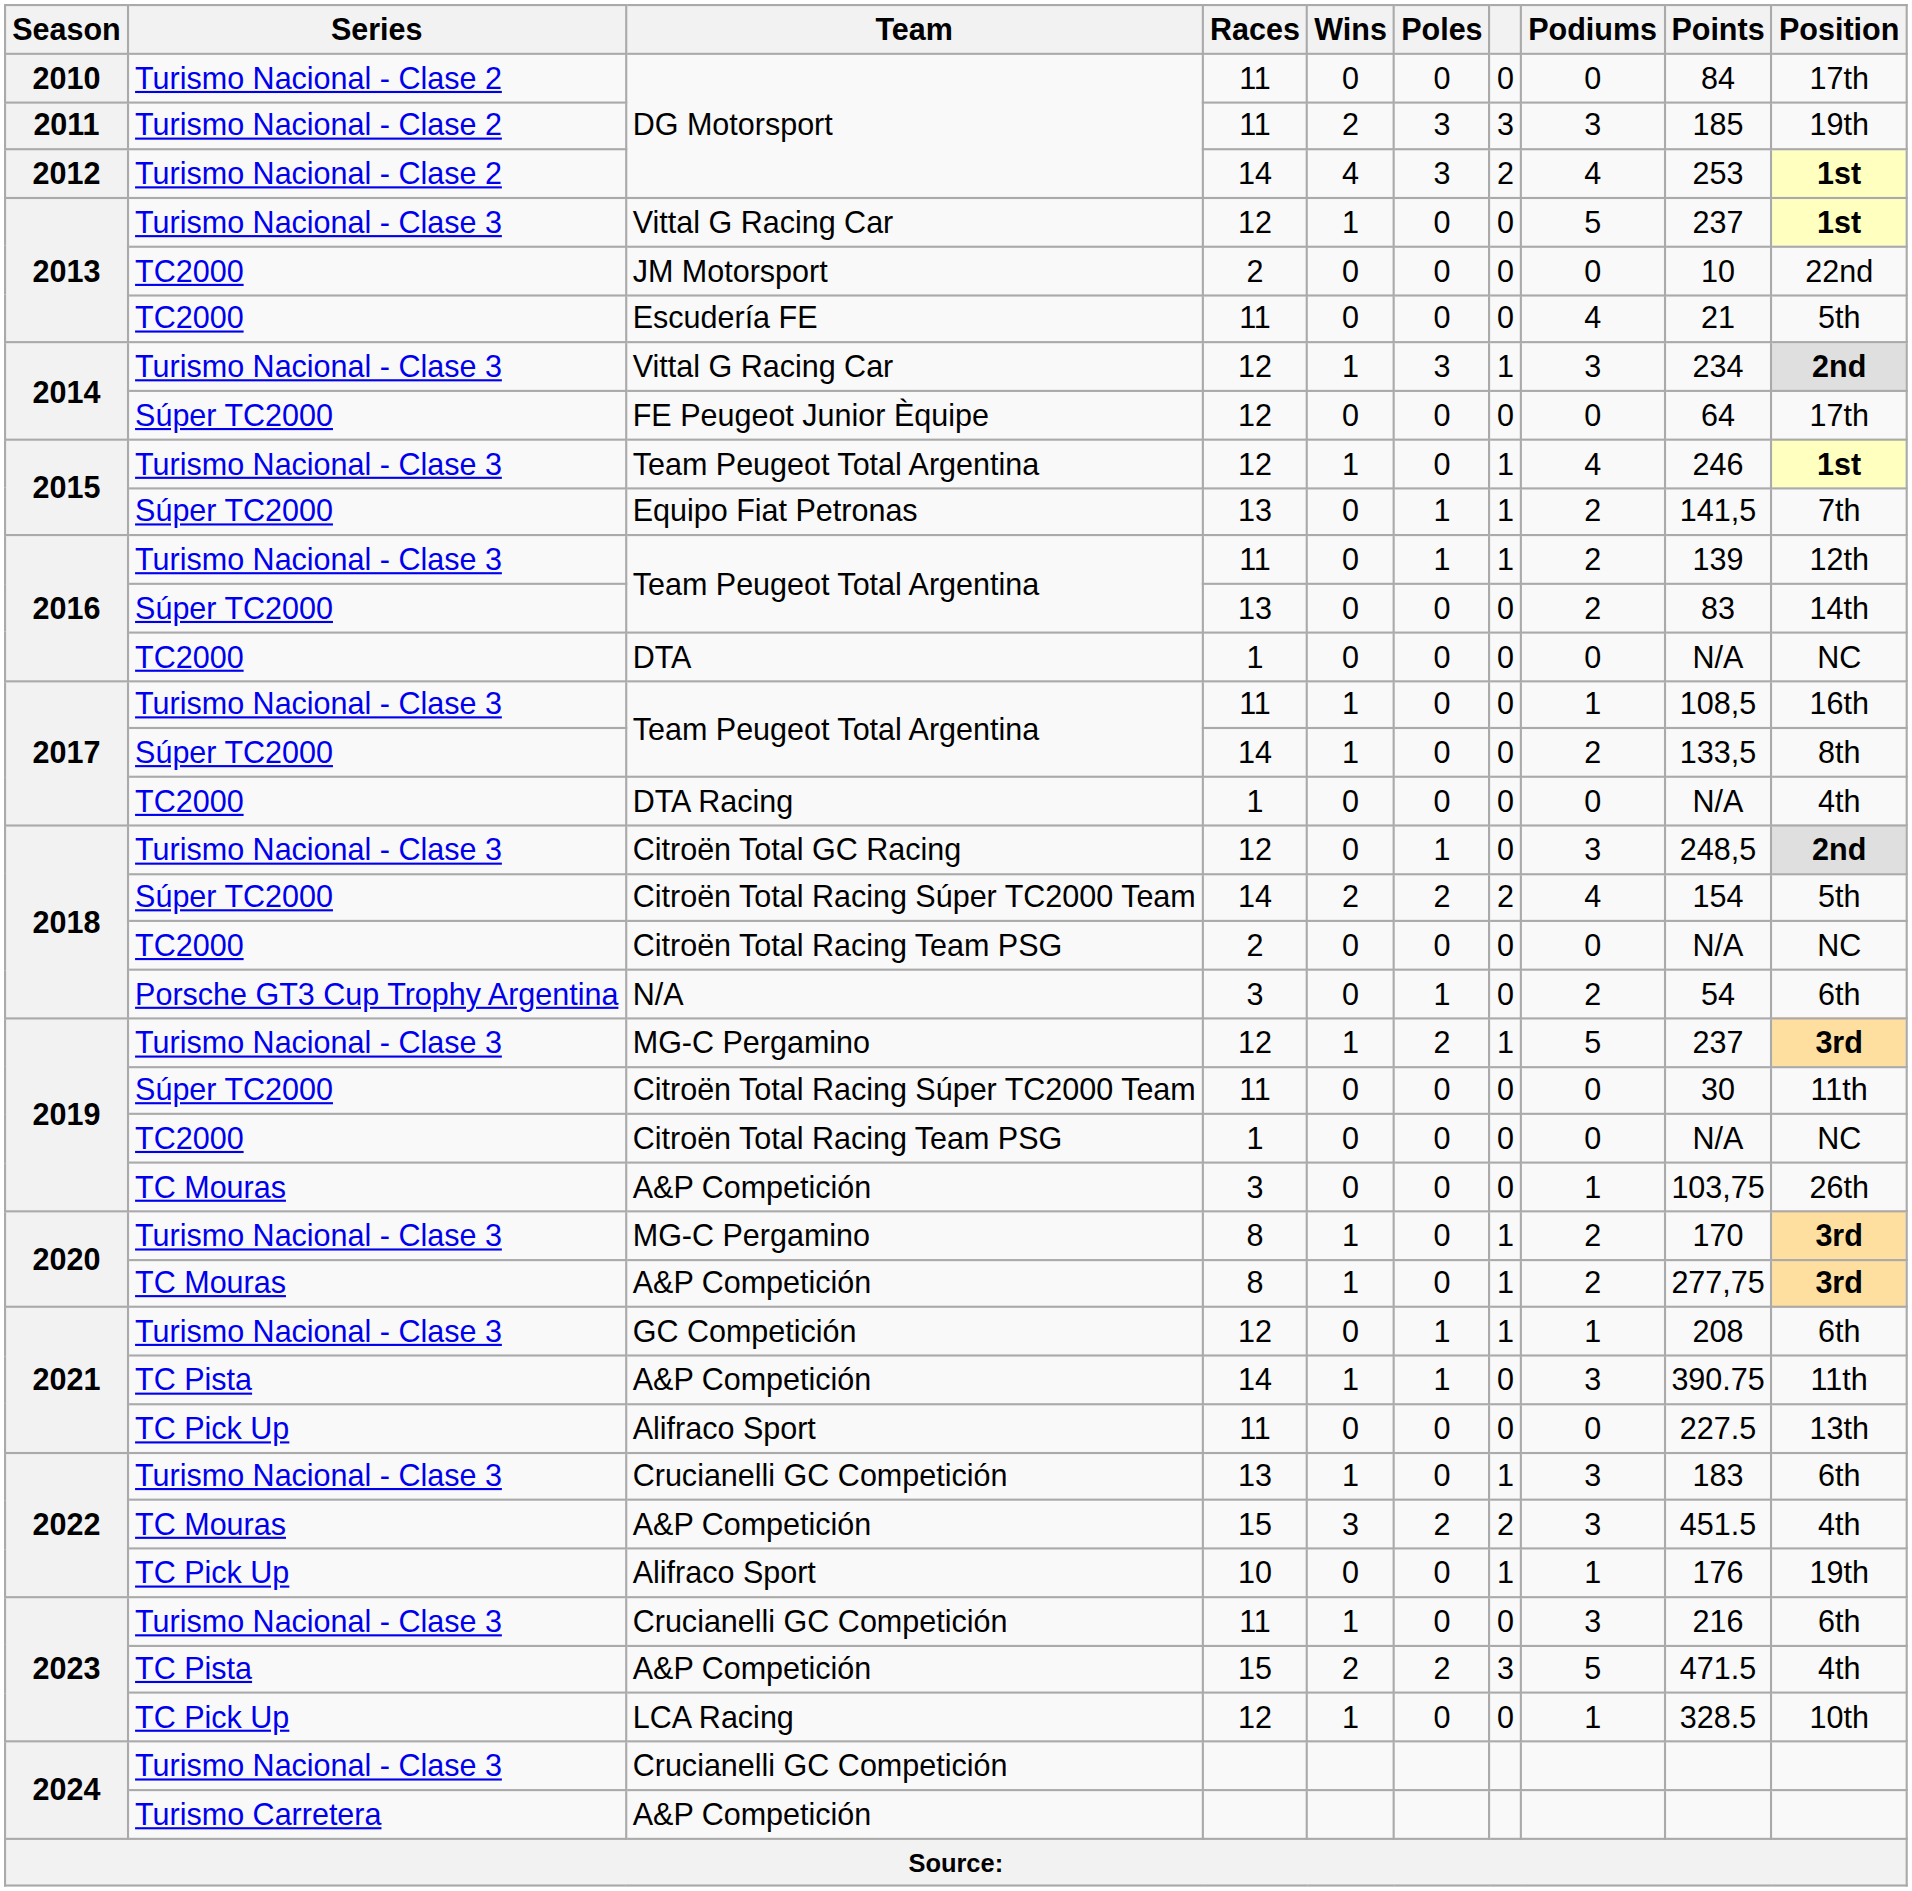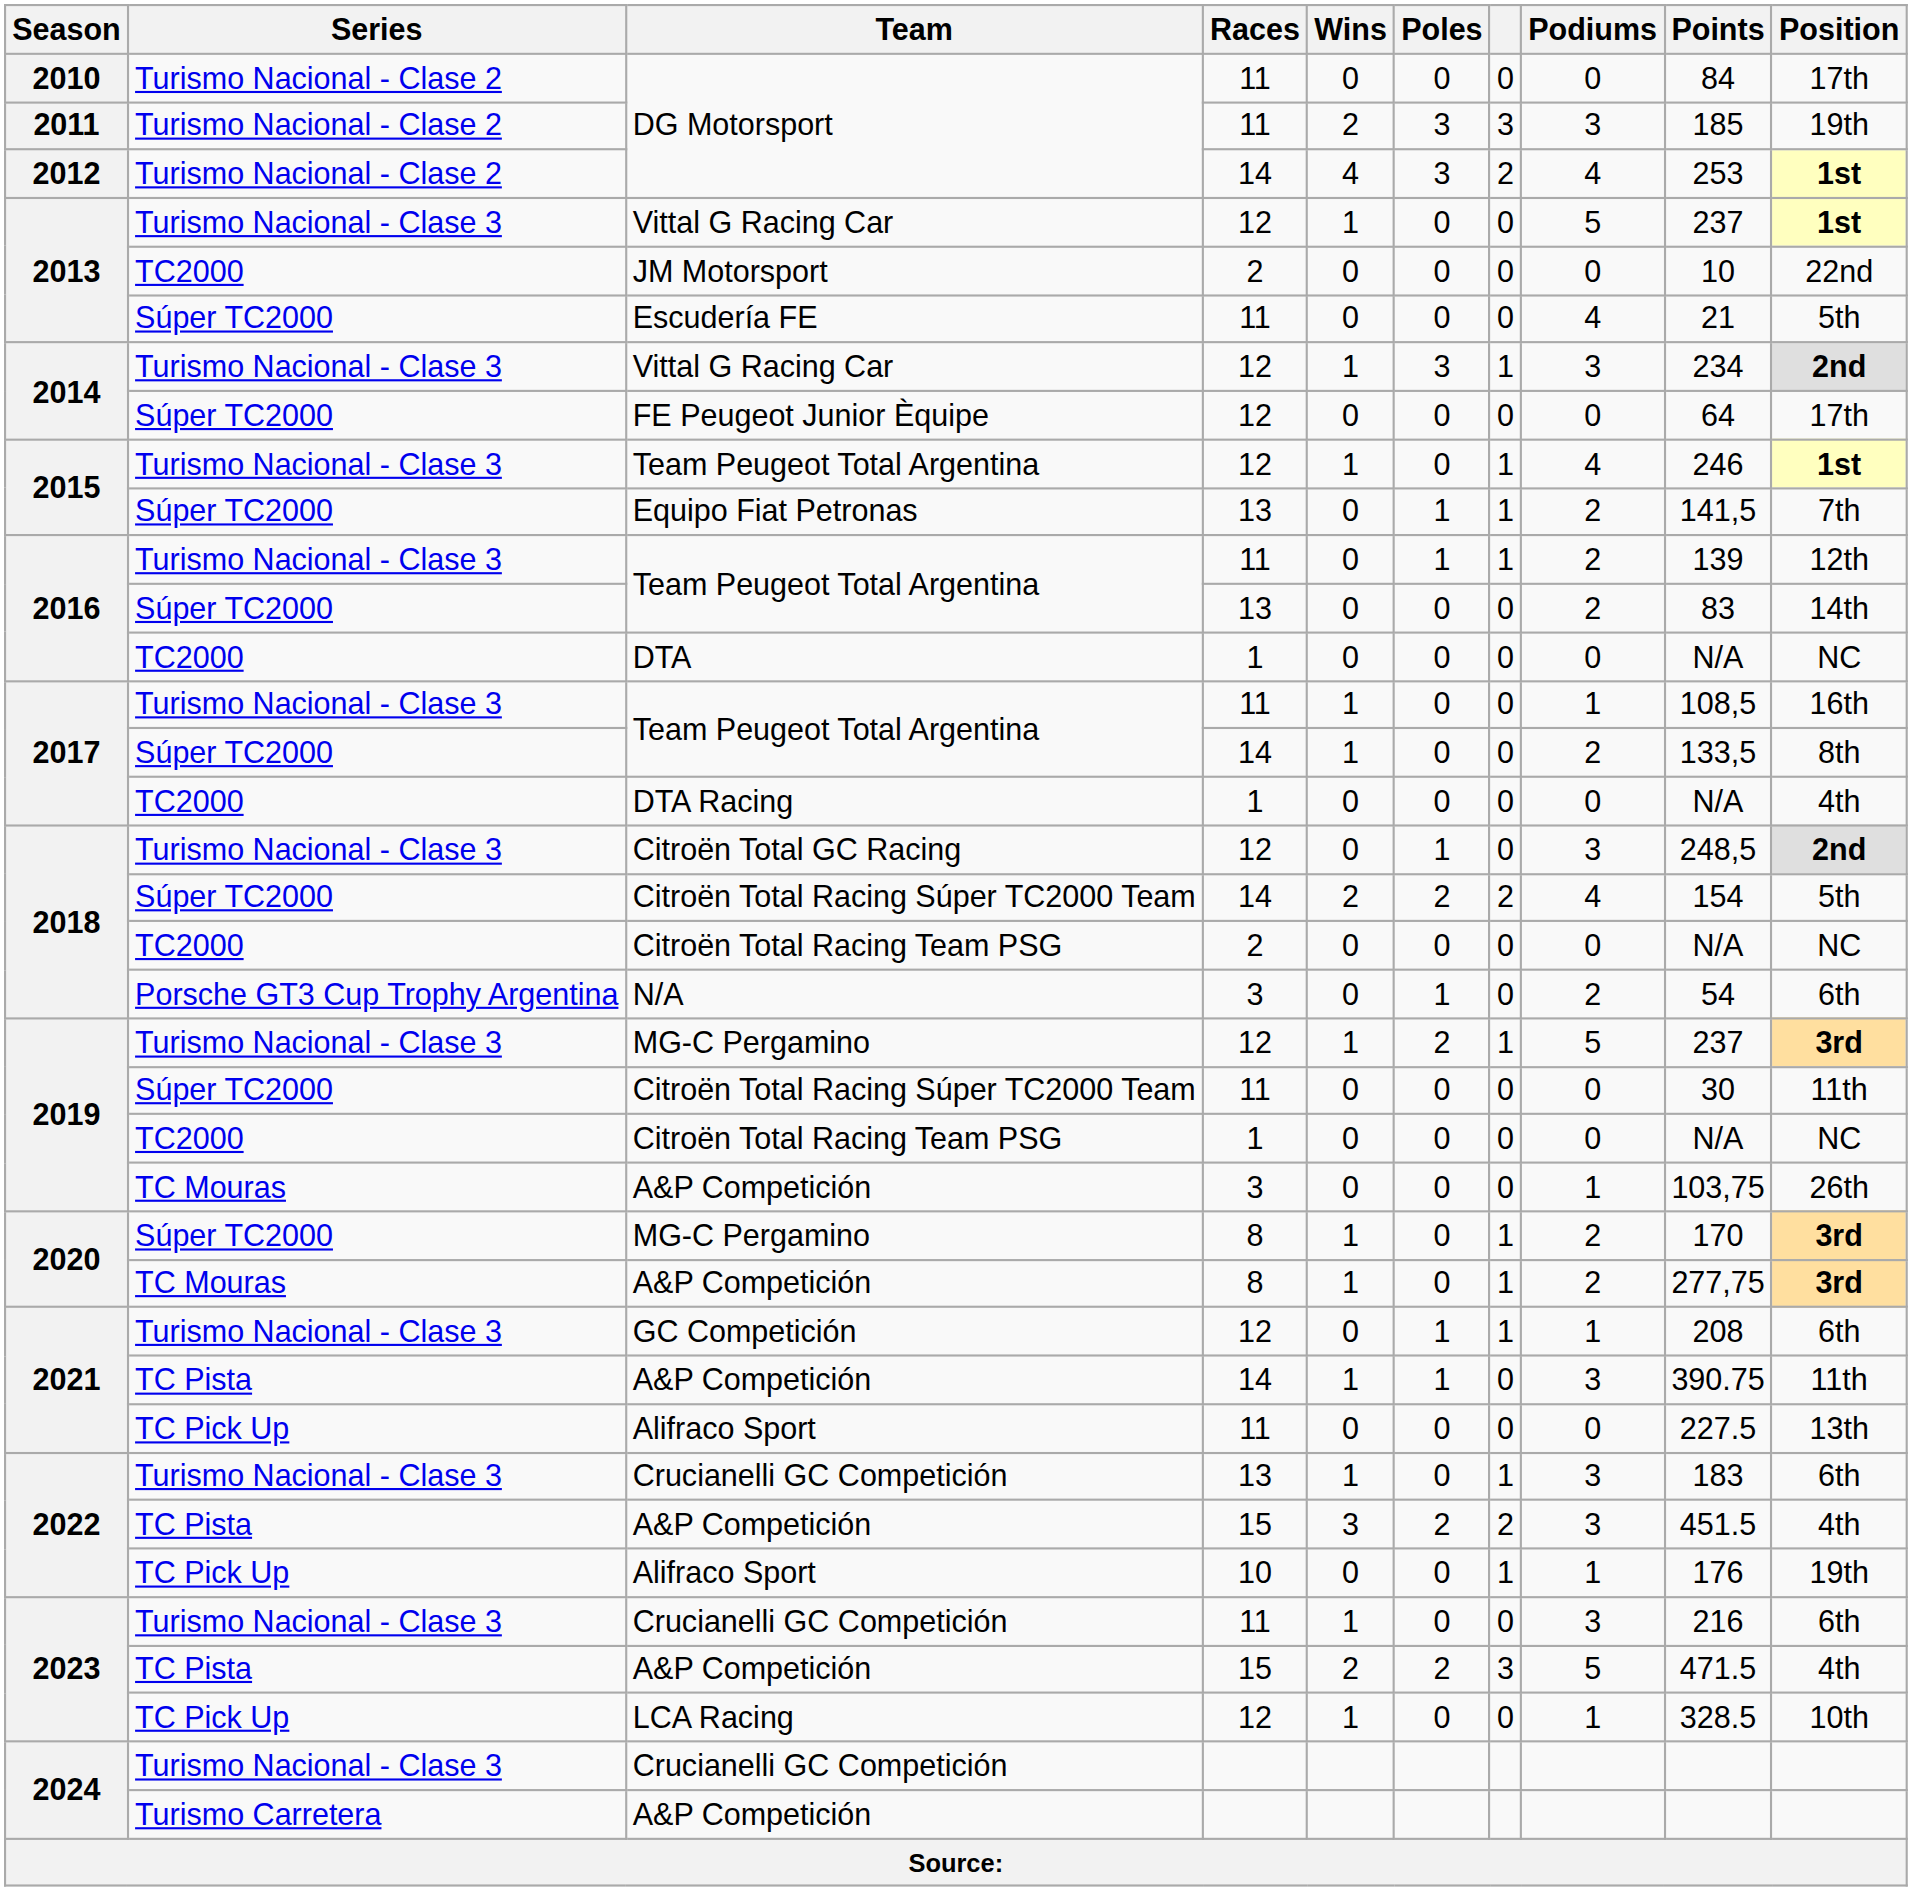 <table class="wikitable" style="font-size: 90%; text-align:center">
 <tr>
 <th>Season</th>
 <th>Series</th>
 <th>Team</th>
 <th>Races</th>
 <th>Wins</th>
 <th>Poles</th>
 <th></th>
 <th>Podiums</th>
 <th>Points</th>
 <th>Position</th>
 </tr>
 <tr>
 <th>2010</th>
 <td align=left><a href='#'>Turismo Nacional - Clase 2</a></td>
 <td rowspan="3" align="left">DG Motorsport</td>
 <td>11</td>
 <td>0</td>
 <td>0</td>
 <td>0</td>
 <td>0</td>
 <td>84</td>
 <td>17th</td>
 </tr>
 <tr>
 <th>2011</th>
 <td align=left><a href='#'>Turismo Nacional - Clase 2</a></td>
 <td>11</td>
 <td>2</td>
 <td>3</td>
 <td>3</td>
 <td>3</td>
 <td>185</td>
 <td>19th</td>
 </tr>
 <tr>
 <th>2012</th>
 <td align=left><a href='#'>Turismo Nacional - Clase 2</a></td>
 <td>14</td>
 <td>4</td>
 <td>3</td>
 <td>2</td>
 <td>4</td>
 <td>253</td>
 <td style="background:#FFFFBF;"><strong>1st</strong></td>
 </tr>
 <tr>
 <th rowspan=3>2013</th>
 <td align=left><a href='#'>Turismo Nacional - Clase 3</a></td>
 <td align=left>Vittal G Racing Car</td>
 <td>12</td>
 <td>1</td>
 <td>0</td>
 <td>0</td>
 <td>5</td>
 <td>237</td>
 <td style="background:#FFFFBF;"><strong>1st</strong></td>
 </tr>
 <tr>
 <td align=left><a href='#'>TC2000</a></td>
 <td align=left>JM Motorsport</td>
 <td>2</td>
 <td>0</td>
 <td>0</td>
 <td>0</td>
 <td>0</td>
 <td>10</td>
 <td>22nd</td>
 </tr>
 <tr>
-<td align=left><a href='#'>TC2000</a></td>
+<td align=left><a href='#'>Súper TC2000</a></td>
 <td align=left>Escudería FE</td>
 <td>11</td>
 <td>0</td>
 <td>0</td>
 <td>0</td>
 <td>4</td>
 <td>21</td>
 <td>5th</td>
 </tr>
 <tr>
 <th rowspan=2>2014</th>
 <td align=left><a href='#'>Turismo Nacional - Clase 3</a></td>
 <td align=left>Vittal G Racing Car</td>
 <td>12</td>
 <td>1</td>
 <td>3</td>
 <td>1</td>
 <td>3</td>
 <td>234</td>
 <td style="background:#DFDFDF;"><strong>2nd</strong></td>
 </tr>
 <tr>
 <td align=left><a href='#'>Súper TC2000</a></td>
 <td align=left>FE Peugeot Junior Èquipe</td>
 <td>12</td>
 <td>0</td>
 <td>0</td>
 <td>0</td>
 <td>0</td>
 <td>64</td>
 <td>17th</td>
 </tr>
 <tr>
 <th rowspan=2>2015</th>
 <td align=left><a href='#'>Turismo Nacional - Clase 3</a></td>
 <td align=left>Team Peugeot Total Argentina</td>
 <td>12</td>
 <td>1</td>
 <td>0</td>
 <td>1</td>
 <td>4</td>
 <td>246</td>
 <td style="background:#FFFFBF;"><strong>1st</strong></td>
 </tr>
 <tr>
 <td align=left><a href='#'>Súper TC2000</a></td>
 <td align=left>Equipo Fiat Petronas</td>
 <td>13</td>
 <td>0</td>
 <td>1</td>
 <td>1</td>
 <td>2</td>
 <td>141,5</td>
 <td>7th</td>
 </tr>
 <tr>
 <th rowspan=3>2016</th>
 <td align=left><a href='#'>Turismo Nacional - Clase 3</a></td>
 <td rowspan="2" align="left">Team Peugeot Total Argentina</td>
 <td>11</td>
 <td>0</td>
 <td>1</td>
 <td>1</td>
 <td>2</td>
 <td>139</td>
 <td>12th</td>
 </tr>
 <tr>
 <td align=left><a href='#'>Súper TC2000</a></td>
 <td>13</td>
 <td>0</td>
 <td>0</td>
 <td>0</td>
 <td>2</td>
 <td>83</td>
 <td>14th</td>
 </tr>
 <tr>
 <td align=left><a href='#'>TC2000</a></td>
 <td align=left>DTA</td>
 <td>1</td>
 <td>0</td>
 <td>0</td>
 <td>0</td>
 <td>0</td>
 <td>N/A</td>
 <td>NC</td>
 </tr>
 <tr>
 <th rowspan=3>2017</th>
 <td align=left><a href='#'>Turismo Nacional - Clase 3</a></td>
 <td rowspan="2" align="left">Team Peugeot Total Argentina</td>
 <td>11</td>
 <td>1</td>
 <td>0</td>
 <td>0</td>
 <td>1</td>
 <td>108,5</td>
 <td>16th</td>
 </tr>
 <tr>
 <td align=left><a href='#'>Súper TC2000</a></td>
 <td>14</td>
 <td>1</td>
 <td>0</td>
 <td>0</td>
 <td>2</td>
 <td>133,5</td>
 <td>8th</td>
 </tr>
 <tr>
 <td align=left><a href='#'>TC2000</a></td>
 <td align=left>DTA Racing</td>
 <td>1</td>
 <td>0</td>
 <td>0</td>
 <td>0</td>
 <td>0</td>
 <td>N/A</td>
 <td>4th</td>
 </tr>
 <tr>
 <th rowspan=4>2018</th>
 <td align=left><a href='#'>Turismo Nacional - Clase 3</a></td>
 <td align=left>Citroën Total GC Racing</td>
 <td>12</td>
 <td>0</td>
 <td>1</td>
 <td>0</td>
 <td>3</td>
 <td>248,5</td>
 <td style="background:#DFDFDF;"><strong>2nd</strong></td>
 </tr>
 <tr>
 <td align=left><a href='#'>Súper TC2000</a></td>
 <td align=left>Citroën Total Racing Súper TC2000 Team</td>
 <td>14</td>
 <td>2</td>
 <td>2</td>
 <td>2</td>
 <td>4</td>
 <td>154</td>
 <td>5th</td>
 </tr>
 <tr>
 <td align=left><a href='#'>TC2000</a></td>
 <td align=left>Citroën Total Racing Team PSG</td>
 <td>2</td>
 <td>0</td>
 <td>0</td>
 <td>0</td>
 <td>0</td>
 <td>N/A</td>
 <td>NC</td>
 </tr>
 <tr>
 <td align=left><a href='#'>Porsche GT3 Cup Trophy Argentina</a></td>
 <td align=left>N/A</td>
 <td>3</td>
 <td>0</td>
 <td>1</td>
 <td>0</td>
 <td>2</td>
 <td>54</td>
 <td>6th</td>
 </tr>
 <tr>
 <th rowspan=4>2019</th>
 <td align=left><a href='#'>Turismo Nacional - Clase 3</a></td>
 <td align=left>MG-C Pergamino</td>
 <td>12</td>
 <td>1</td>
 <td>2</td>
 <td>1</td>
 <td>5</td>
 <td>237</td>
 <td style="background:#FFDF9F;"><strong>3rd</strong></td>
 </tr>
 <tr>
 <td align=left><a href='#'>Súper TC2000</a></td>
 <td align=left>Citroën Total Racing Súper TC2000 Team</td>
 <td>11</td>
 <td>0</td>
 <td>0</td>
 <td>0</td>
 <td>0</td>
 <td>30</td>
 <td>11th</td>
 </tr>
 <tr>
 <td align=left><a href='#'>TC2000</a></td>
 <td align=left>Citroën Total Racing Team PSG</td>
 <td>1</td>
 <td>0</td>
 <td>0</td>
 <td>0</td>
 <td>0</td>
 <td>N/A</td>
 <td>NC</td>
 </tr>
 <tr>
 <td align=left><a href='#'>TC Mouras</a></td>
 <td align=left>A&P Competición</td>
 <td>3</td>
 <td>0</td>
 <td>0</td>
 <td>0</td>
 <td>1</td>
 <td>103,75</td>
 <td>26th</td>
 </tr>
 <tr>
 <th rowspan=2>2020</th>
-<td align=left><a href='#'>Turismo Nacional - Clase 3</a></td>
+<td align=left><a href='#'>Súper TC2000</a></td>
 <td align=left>MG-C Pergamino</td>
 <td>8</td>
 <td>1</td>
 <td>0</td>
 <td>1</td>
 <td>2</td>
 <td>170</td>
 <td style="background:#FFDF9F;"><strong>3rd</strong></td>
 </tr>
 <tr>
 <td align=left><a href='#'>TC Mouras</a></td>
 <td align=left>A&P Competición</td>
 <td>8</td>
 <td>1</td>
 <td>0</td>
 <td>1</td>
 <td>2</td>
 <td>277,75</td>
 <td style="background:#FFDF9F;"><strong>3rd</strong></td>
 </tr>
 <tr>
 <th rowspan=3>2021</th>
 <td align=left><a href='#'>Turismo Nacional - Clase 3</a></td>
 <td align=left>GC Competición</td>
 <td>12</td>
 <td>0</td>
 <td>1</td>
 <td>1</td>
 <td>1</td>
 <td>208</td>
 <td>6th</td>
 </tr>
 <tr>
 <td align=left><a href='#'>TC Pista</a></td>
 <td align=left>A&P Competición</td>
 <td>14</td>
 <td>1</td>
 <td>1</td>
 <td>0</td>
 <td>3</td>
 <td>390.75</td>
 <td>11th</td>
 </tr>
 <tr>
 <td align=left><a href='#'>TC Pick Up</a></td>
 <td align=left>Alifraco Sport</td>
 <td>11</td>
 <td>0</td>
 <td>0</td>
 <td>0</td>
 <td>0</td>
 <td>227.5</td>
 <td>13th</td>
 </tr>
 <tr>
 <th rowspan="3">2022</th>
 <td align=left><a href='#'>Turismo Nacional - Clase 3</a></td>
 <td align=left>Crucianelli GC Competición</td>
 <td>13</td>
 <td>1</td>
 <td>0</td>
 <td>1</td>
 <td>3</td>
 <td>183</td>
 <td>6th</td>
 </tr>
 <tr>
-<td align=left><a href='#'>TC Mouras</a></td>
+<td align=left><a href='#'>TC Pista</a></td>
 <td align=left>A&P Competición</td>
 <td>15</td>
 <td>3</td>
 <td>2</td>
 <td>2</td>
 <td>3</td>
 <td>451.5</td>
 <td>4th</td>
 </tr>
 <tr>
 <td align=left><a href='#'>TC Pick Up</a></td>
 <td align=left>Alifraco Sport</td>
 <td>10</td>
 <td>0</td>
 <td>0</td>
 <td>1</td>
 <td>1</td>
 <td>176</td>
 <td>19th</td>
 </tr>
 <tr>
 <th rowspan="3">2023</th>
 <td align=left><a href='#'>Turismo Nacional - Clase 3</a></td>
 <td align=left>Crucianelli GC Competición</td>
 <td>11</td>
 <td>1</td>
 <td>0</td>
 <td>0</td>
 <td>3</td>
 <td>216</td>
 <td>6th</td>
 </tr>
 <tr>
 <td align=left><a href='#'>TC Pista</a></td>
 <td align=left>A&P Competición</td>
 <td>15</td>
 <td>2</td>
 <td>2</td>
 <td>3</td>
 <td>5</td>
 <td>471.5</td>
 <td>4th</td>
 </tr>
 <tr>
 <td align=left><a href='#'>TC Pick Up</a></td>
 <td align=left>LCA Racing</td>
 <td>12</td>
 <td>1</td>
 <td>0</td>
 <td>0</td>
 <td>1</td>
 <td>328.5</td>
 <td>10th</td>
 </tr>
 <tr>
 <th rowspan="2">2024</th>
 <td align=left><a href='#'>Turismo Nacional - Clase 3</a></td>
 <td align=left>Crucianelli GC Competición</td>
 <td></td>
 <td></td>
 <td></td>
 <td></td>
 <td></td>
 <td></td>
 <td></td>
 </tr>
 <tr>
 <td align=left><a href='#'>Turismo Carretera</a></td>
 <td align=left>A&P Competición</td>
 <td></td>
 <td></td>
 <td></td>
 <td></td>
 <td></td>
 <td></td>
 <td></td>
 </tr>
 <tr>
 <th colspan="10"><small>Source:</small></th>
 </tr>
 </table>
